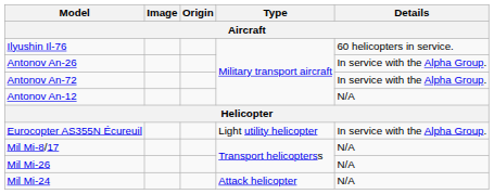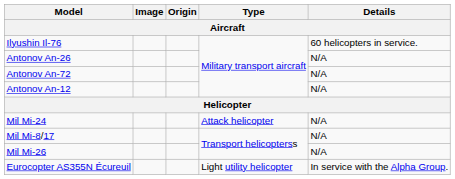 <table class="wikitable">
 <tr>
 <th>Model</th>
 <th>Image</th>
 <th>Origin</th>
 <th>Type</th>
 <th>Details</th>
 </tr>
 <tr>
 <th colspan="5"><strong>Aircraft</strong></th>
 </tr>
 <tr>
 <td><a href='#'>Ilyushin Il-76</a></td>
 <td></td>
 <td></td>
 <td rowspan="4"><a href='#'>Military transport aircraft</a></td>
 <td>60 helicopters in service.</td>
 </tr>
 <tr>
 <td><a href='#'>Antonov An-26</a></td>
 <td></td>
 <td></td>
-<td>In service with the <a href='#'>Alpha Group</a>.</td>
+<td>N/A</td>
 </tr>
 <tr>
 <td><a href='#'>Antonov An-72</a></td>
 <td></td>
 <td></td>
-<td>In service with the <a href='#'>Alpha Group</a>.</td>
+<td>N/A</td>
 </tr>
 <tr>
 <td><a href='#'>Antonov An-12</a></td>
 <td></td>
 <td></td>
 <td>N/A</td>
 </tr>
 <tr>
 <th colspan="5">Helicopter</th>
 </tr>
 <tr>
-<td><a href='#'>Eurocopter AS355N Écureuil</a></td>
+<td><a href='#'>Mil Mi-24</a></td>
 <td></td>
 <td></td>
-<td>Light <a href='#'>utility helicopter</a></td>
-<td>In service with the <a href='#'>Alpha Group</a>.</td>
+<td><a href='#'>Attack helicopter</a></td>
+<td>N/A</td>
 </tr>
 <tr>
 <td><a href='#'>Mil Mi-8</a>/<a href='#'>17</a></td>
 <td></td>
 <td><br></td>
 <td rowspan="2"><a href='#'>Transport helicopters</a>s</td>
 <td>N/A</td>
 </tr>
 <tr>
 <td><a href='#'>Mil Mi-26</a></td>
 <td></td>
 <td></td>
 <td>N/A</td>
 </tr>
 <tr>
-<td><a href='#'>Mil Mi-24</a></td>
+<td><a href='#'>Eurocopter AS355N Écureuil</a></td>
 <td></td>
 <td></td>
-<td><a href='#'>Attack helicopter</a></td>
-<td>N/A</td>
+<td>Light <a href='#'>utility helicopter</a></td>
+<td>In service with the <a href='#'>Alpha Group</a>.</td>
 </tr>
 </table>
